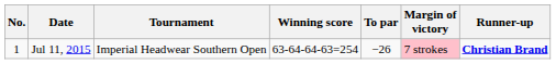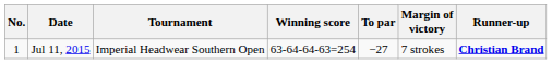 <table class="wikitable" style="font-size:95%;">
 <tr>
 <th>No.</th>
 <th>Date</th>
 <th>Tournament</th>
 <th>Winning score</th>
 <th>To par</th>
 <th>Margin of<br>victory</th>
 <th>Runner-up</th>
 </tr>
 <tr>
 <td align=center>1</td>
 <td align=right>Jul 11, <a href='#'>2015</a></td>
 <td>Imperial Headwear Southern Open</td>
 <td>63-64-64-63=254</td>
-<td align=center>−26</td>
-<td style="background: pink;">7 strokes</td>
+<td align=center>−27</td>
+<td>7 strokes</td>
 <td><strong> <a href='#'>Christian Brand</a></strong></td>
 </tr>
 </table>
